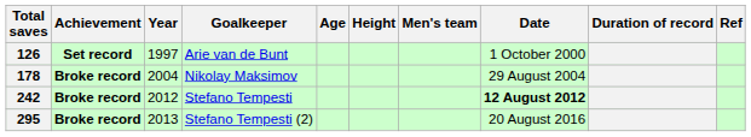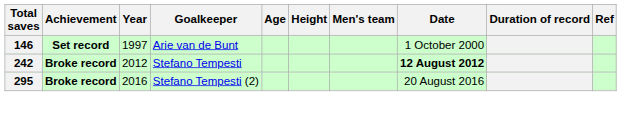 <table class="wikitable sticky-header" style="text-align: center; font-size: 100%; margin-left: 1em;">
 <tr>
 <th scope="col">Total<br>saves</th>
 <th scope="col">Achievement</th>
 <th scope="col">Year</th>
 <th scope="col">Goalkeeper</th>
 <th scope="col">Age</th>
 <th scope="col">Height</th>
 <th scope="col">Men's team</th>
 <th scope="col">Date</th>
 <th scope="col">Duration of record</th>
 <th scope="col">Ref</th>
 </tr>
 <tr style="background-color: #ccffcc;">
-<td style="background-color: #f2f2f2;"><strong>126</strong></td>
+<td style="background-color: #f2f2f2;"><strong>146</strong></td>
 <td><strong>Set record</strong></td>
 <td>1997</td>
 <td style="text-align: left;" data-sort-value="Bunt, Arie Van De"><a href='#'>Arie van de Bunt</a></td>
 <td></td>
 <td></td>
 <td style="text-align: left;"></td>
 <td style="text-align: right;">1 October 2000</td>
-<td style="background-color: #f2f2f2; text-align: left;"></td>
-<td></td>
-</tr>
-<tr style="background-color: #ccffcc;">
-<td style="background-color: #f2f2f2;"><strong>178</strong></td>
-<td><strong>Broke record</strong></td>
-<td>2004</td>
-<td style="text-align: left;" data-sort-value="Maksimov, Nikolay"><a href='#'>Nikolay Maksimov</a></td>
-<td></td>
-<td></td>
-<td style="text-align: left;"></td>
-<td style="text-align: right;">29 August 2004</td>
 <td style="background-color: #f2f2f2; text-align: left;"></td>
 <td></td>
 </tr>
 <tr style="background-color: #ccffcc;">
 <td style="background-color: #f2f2f2;"><strong>242</strong></td>
 <td><strong>Broke record</strong></td>
 <td>2012</td>
 <td style="text-align: left;" data-sort-value="Tempesti, Stefano"><a href='#'>Stefano Tempesti</a></td>
 <td></td>
 <td></td>
 <td style="text-align: left;"></td>
 <td style="text-align: right;"><strong>12 August 2012</strong></td>
 <td style="background-color: #f2f2f2; text-align: left;"></td>
 <td></td>
 </tr>
 <tr style="background-color: #ccffcc;">
 <td style="background-color: #f2f2f2;"><strong>295</strong></td>
 <td><strong>Broke record</strong></td>
-<td>2013</td>
+<td>2016</td>
 <td style="text-align: left;" data-sort-value="Tempesti, Stefano"><a href='#'>Stefano Tempesti</a> (2)</td>
 <td></td>
 <td></td>
 <td style="text-align: left;"></td>
 <td style="text-align: right;">20 August 2016</td>
 <td style="background-color: #f2f2f2; text-align: left;"></td>
 <td></td>
 </tr>
 </table>
